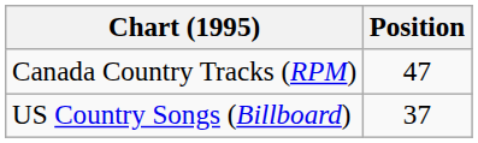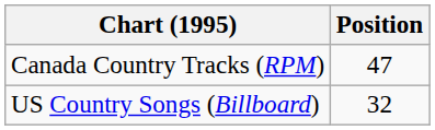 <table class="wikitable sortable">
 <tr>
 <th scope="col">Chart (1995)</th>
 <th scope="col">Position</th>
 </tr>
 <tr>
 <td>Canada Country Tracks (<em><a href='#'>RPM</a></em>)</td>
 <td align="center">47</td>
 </tr>
 <tr>
 <td>US <a href='#'>Country Songs</a> (<em><a href='#'>Billboard</a></em>)</td>
-<td align="center">37</td>
+<td align="center">32</td>
 </tr>
 </table>
